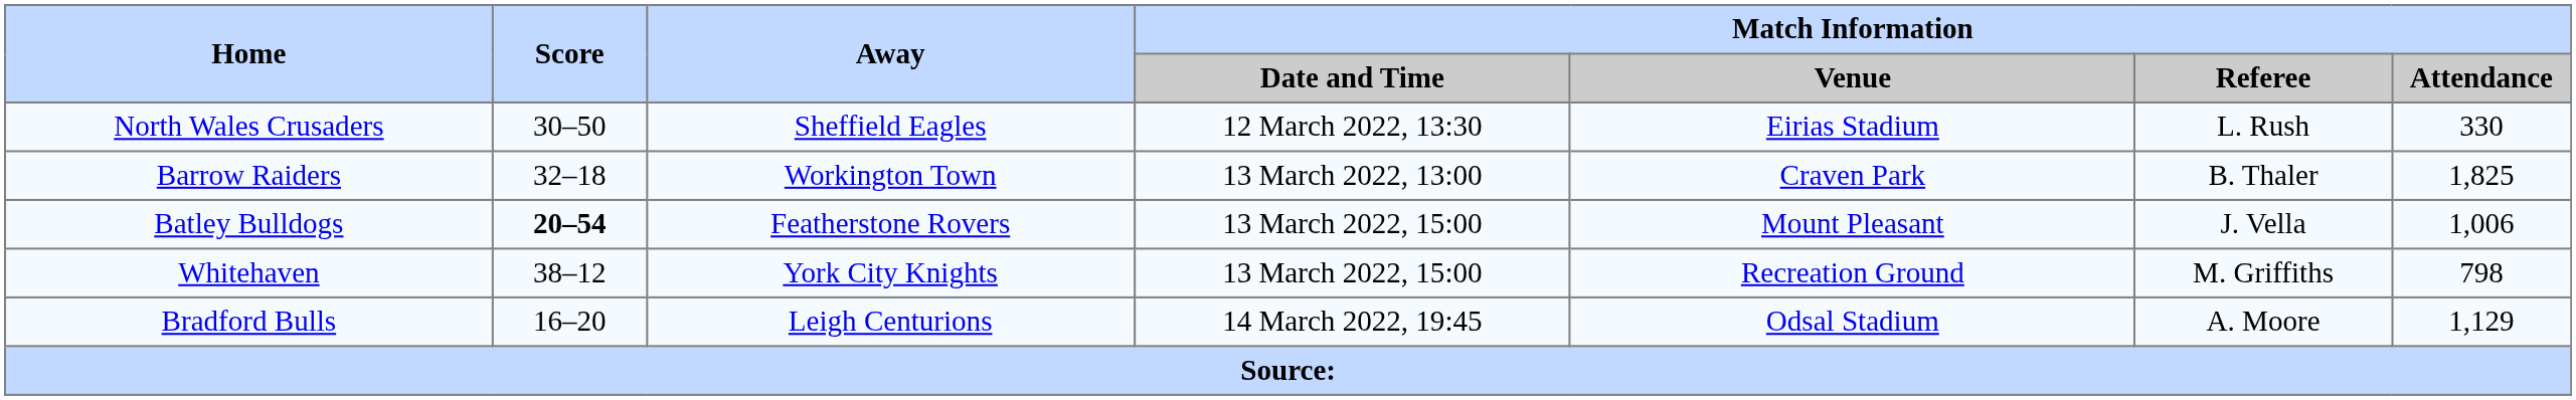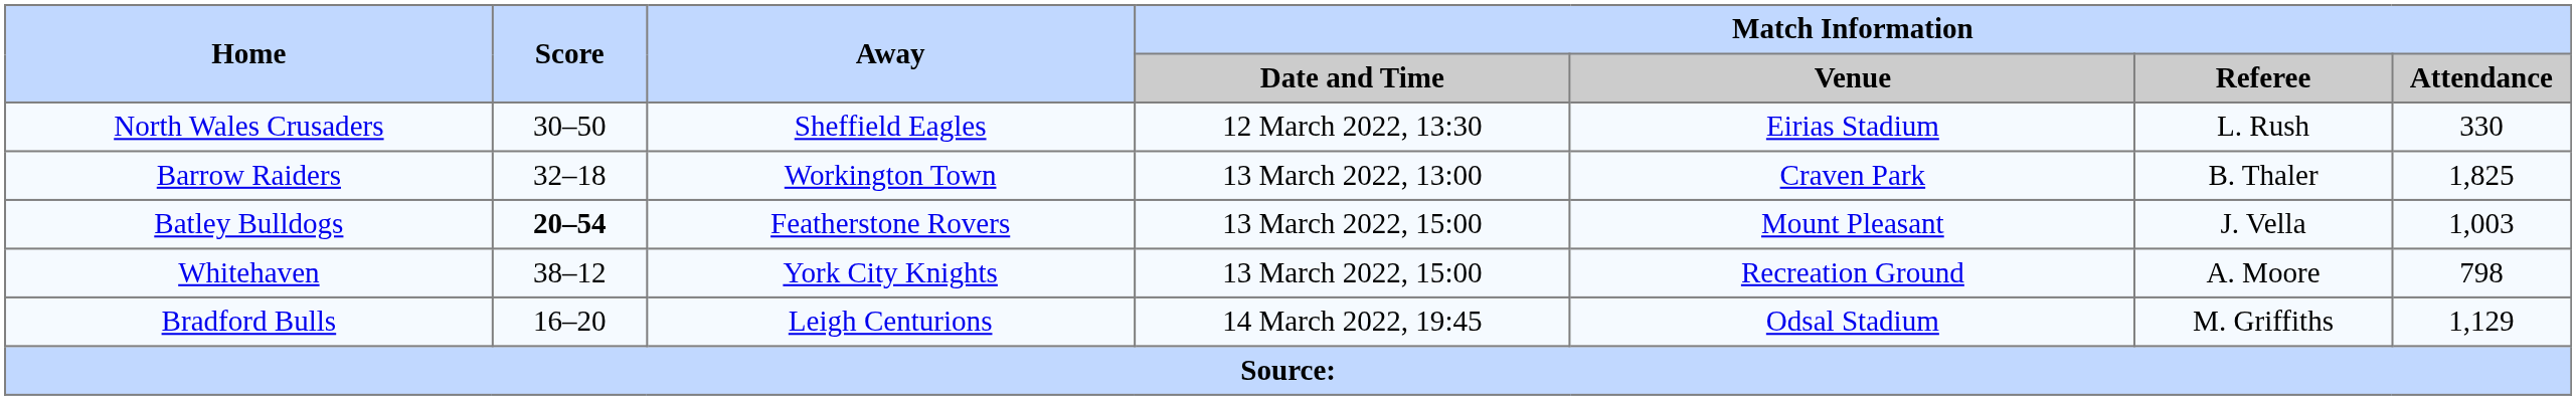 <table border=1 style="border-collapse:collapse; font-size:90%; text-align:center"; cellpadding=3 cellspacing=0 width=100%>
 <tr bgcolor="#c1d8ff">
 <th rowspan=2 width=19%>Home</th>
 <th rowspan=2 width=6%>Score</th>
 <th rowspan=2 width=19%>Away</th>
 <th colspan=4>Match Information</th>
 </tr>
 <tr bgcolor="#cccccc">
 <th width=17%>Date and Time</th>
 <th width=22%>Venue</th>
 <th width=10%>Referee</th>
 <th width=7%>Attendance</th>
 </tr>
 <tr bgcolor=#f5faff>
 <td> <a href='#'>North Wales Crusaders</a></td>
 <td>30–50</td>
 <td> <a href='#'>Sheffield Eagles</a></td>
 <td>12 March 2022, 13:30</td>
 <td><a href='#'>Eirias Stadium</a></td>
 <td>L. Rush</td>
 <td>330</td>
 </tr>
 <tr bgcolor=#f5faff>
 <td> <a href='#'>Barrow Raiders</a></td>
 <td>32–18</td>
 <td> <a href='#'>Workington Town</a></td>
 <td>13 March 2022, 13:00</td>
 <td><a href='#'>Craven Park</a></td>
 <td>B. Thaler</td>
 <td>1,825</td>
 </tr>
 <tr bgcolor=#f5faff>
 <td> <a href='#'>Batley Bulldogs</a></td>
 <td><strong>20–54</strong></td>
 <td> <a href='#'>Featherstone Rovers</a></td>
 <td>13 March 2022, 15:00</td>
 <td><a href='#'>Mount Pleasant</a></td>
 <td>J. Vella</td>
-<td>1,006</td>
+<td>1,003</td>
 </tr>
 <tr bgcolor=#f5faff>
 <td> <a href='#'>Whitehaven</a></td>
 <td>38–12</td>
 <td> <a href='#'>York City Knights</a></td>
 <td>13 March 2022, 15:00</td>
 <td><a href='#'>Recreation Ground</a></td>
-<td>M. Griffiths</td>
+<td>A. Moore</td>
 <td>798</td>
 </tr>
 <tr bgcolor=#f5faff>
 <td> <a href='#'>Bradford Bulls</a></td>
 <td>16–20</td>
 <td> <a href='#'>Leigh Centurions</a></td>
 <td>14 March 2022, 19:45</td>
 <td><a href='#'>Odsal Stadium</a></td>
-<td>A. Moore</td>
+<td>M. Griffiths</td>
 <td>1,129</td>
 </tr>
 <tr style="background:#c1d8ff;">
 <th colspan=7>Source:</th>
 </tr>
 </table>
